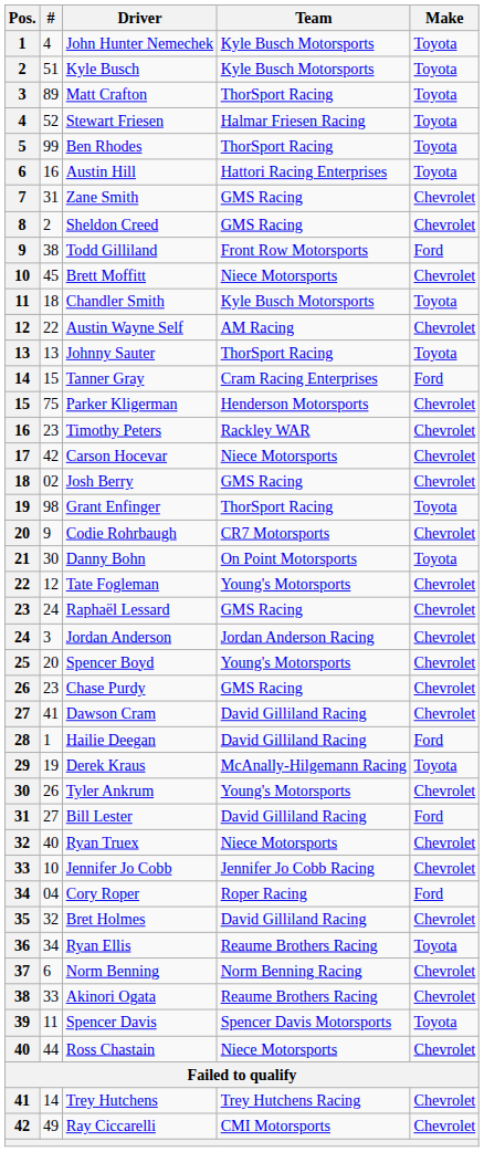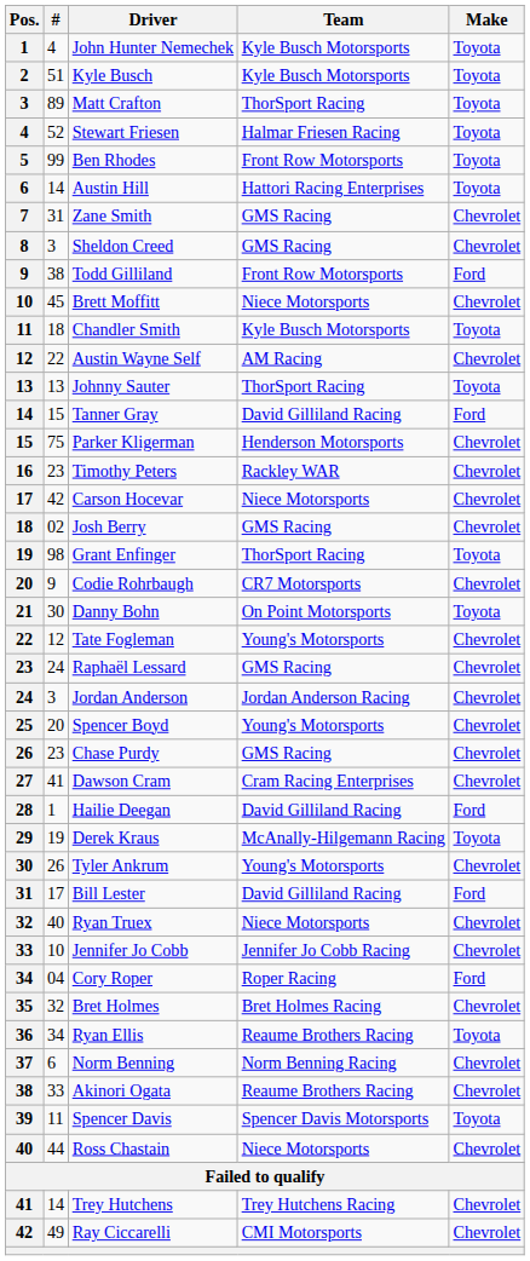 <table class="wikitable" style="font-size: 95%;">
 <tr>
 <th>Pos.</th>
 <th>#</th>
 <th>Driver</th>
 <th>Team</th>
 <th>Make</th>
 </tr>
 <tr>
 <th>1</th>
 <td>4</td>
 <td><a href='#'>John Hunter Nemechek</a></td>
 <td><a href='#'>Kyle Busch Motorsports</a></td>
 <td><a href='#'>Toyota</a></td>
 </tr>
 <tr>
 <th>2</th>
 <td>51</td>
 <td><a href='#'>Kyle Busch</a></td>
 <td><a href='#'>Kyle Busch Motorsports</a></td>
 <td><a href='#'>Toyota</a></td>
 </tr>
 <tr>
 <th>3</th>
 <td>89</td>
 <td><a href='#'>Matt Crafton</a></td>
 <td><a href='#'>ThorSport Racing</a></td>
 <td><a href='#'>Toyota</a></td>
 </tr>
 <tr>
 <th>4</th>
 <td>52</td>
 <td><a href='#'>Stewart Friesen</a></td>
 <td><a href='#'>Halmar Friesen Racing</a></td>
 <td><a href='#'>Toyota</a></td>
 </tr>
 <tr>
 <th>5</th>
 <td>99</td>
 <td><a href='#'>Ben Rhodes</a></td>
-<td><a href='#'>ThorSport Racing</a></td>
+<td><a href='#'>Front Row Motorsports</a></td>
 <td><a href='#'>Toyota</a></td>
 </tr>
 <tr>
 <th>6</th>
-<td>16</td>
+<td>14</td>
 <td><a href='#'>Austin Hill</a></td>
 <td><a href='#'>Hattori Racing Enterprises</a></td>
 <td><a href='#'>Toyota</a></td>
 </tr>
 <tr>
 <th>7</th>
 <td>31</td>
 <td><a href='#'>Zane Smith</a></td>
 <td><a href='#'>GMS Racing</a></td>
 <td><a href='#'>Chevrolet</a></td>
 </tr>
 <tr>
 <th>8</th>
-<td>2</td>
+<td>3</td>
 <td><a href='#'>Sheldon Creed</a></td>
 <td><a href='#'>GMS Racing</a></td>
 <td><a href='#'>Chevrolet</a></td>
 </tr>
 <tr>
 <th>9</th>
 <td>38</td>
 <td><a href='#'>Todd Gilliland</a></td>
 <td><a href='#'>Front Row Motorsports</a></td>
 <td><a href='#'>Ford</a></td>
 </tr>
 <tr>
 <th>10</th>
 <td>45</td>
 <td><a href='#'>Brett Moffitt</a></td>
 <td><a href='#'>Niece Motorsports</a></td>
 <td><a href='#'>Chevrolet</a></td>
 </tr>
 <tr>
 <th>11</th>
 <td>18</td>
 <td><a href='#'>Chandler Smith</a></td>
 <td><a href='#'>Kyle Busch Motorsports</a></td>
 <td><a href='#'>Toyota</a></td>
 </tr>
 <tr>
 <th>12</th>
 <td>22</td>
 <td><a href='#'>Austin Wayne Self</a></td>
 <td><a href='#'>AM Racing</a></td>
 <td><a href='#'>Chevrolet</a></td>
 </tr>
 <tr>
 <th>13</th>
 <td>13</td>
 <td><a href='#'>Johnny Sauter</a></td>
 <td><a href='#'>ThorSport Racing</a></td>
 <td><a href='#'>Toyota</a></td>
 </tr>
 <tr>
 <th>14</th>
 <td>15</td>
 <td><a href='#'>Tanner Gray</a></td>
-<td><a href='#'>Cram Racing Enterprises</a></td>
+<td><a href='#'>David Gilliland Racing</a></td>
 <td><a href='#'>Ford</a></td>
 </tr>
 <tr>
 <th>15</th>
 <td>75</td>
 <td><a href='#'>Parker Kligerman</a></td>
 <td><a href='#'>Henderson Motorsports</a></td>
 <td><a href='#'>Chevrolet</a></td>
 </tr>
 <tr>
 <th>16</th>
 <td>23</td>
 <td><a href='#'>Timothy Peters</a></td>
 <td><a href='#'>Rackley WAR</a></td>
 <td><a href='#'>Chevrolet</a></td>
 </tr>
 <tr>
 <th>17</th>
 <td>42</td>
 <td><a href='#'>Carson Hocevar</a></td>
 <td><a href='#'>Niece Motorsports</a></td>
 <td><a href='#'>Chevrolet</a></td>
 </tr>
 <tr>
 <th>18</th>
 <td>02</td>
 <td><a href='#'>Josh Berry</a></td>
 <td><a href='#'>GMS Racing</a></td>
 <td><a href='#'>Chevrolet</a></td>
 </tr>
 <tr>
 <th>19</th>
 <td>98</td>
 <td><a href='#'>Grant Enfinger</a></td>
 <td><a href='#'>ThorSport Racing</a></td>
 <td><a href='#'>Toyota</a></td>
 </tr>
 <tr>
 <th>20</th>
 <td>9</td>
 <td><a href='#'>Codie Rohrbaugh</a></td>
 <td><a href='#'>CR7 Motorsports</a></td>
 <td><a href='#'>Chevrolet</a></td>
 </tr>
 <tr>
 <th>21</th>
 <td>30</td>
 <td><a href='#'>Danny Bohn</a></td>
 <td><a href='#'>On Point Motorsports</a></td>
 <td><a href='#'>Toyota</a></td>
 </tr>
 <tr>
 <th>22</th>
 <td>12</td>
 <td><a href='#'>Tate Fogleman</a></td>
 <td><a href='#'>Young's Motorsports</a></td>
 <td><a href='#'>Chevrolet</a></td>
 </tr>
 <tr>
 <th>23</th>
 <td>24</td>
 <td><a href='#'>Raphaël Lessard</a></td>
 <td><a href='#'>GMS Racing</a></td>
 <td><a href='#'>Chevrolet</a></td>
 </tr>
 <tr>
 <th>24</th>
 <td>3</td>
 <td><a href='#'>Jordan Anderson</a></td>
 <td><a href='#'>Jordan Anderson Racing</a></td>
 <td><a href='#'>Chevrolet</a></td>
 </tr>
 <tr>
 <th>25</th>
 <td>20</td>
 <td><a href='#'>Spencer Boyd</a></td>
 <td><a href='#'>Young's Motorsports</a></td>
 <td><a href='#'>Chevrolet</a></td>
 </tr>
 <tr>
 <th>26</th>
 <td>23</td>
 <td><a href='#'>Chase Purdy</a></td>
 <td><a href='#'>GMS Racing</a></td>
 <td><a href='#'>Chevrolet</a></td>
 </tr>
 <tr>
 <th>27</th>
 <td>41</td>
 <td><a href='#'>Dawson Cram</a></td>
-<td><a href='#'>David Gilliland Racing</a></td>
+<td><a href='#'>Cram Racing Enterprises</a></td>
 <td><a href='#'>Chevrolet</a></td>
 </tr>
 <tr>
 <th>28</th>
 <td>1</td>
 <td><a href='#'>Hailie Deegan</a></td>
 <td><a href='#'>David Gilliland Racing</a></td>
 <td><a href='#'>Ford</a></td>
 </tr>
 <tr>
 <th>29</th>
 <td>19</td>
 <td><a href='#'>Derek Kraus</a></td>
 <td><a href='#'>McAnally-Hilgemann Racing</a></td>
 <td><a href='#'>Toyota</a></td>
 </tr>
 <tr>
 <th>30</th>
 <td>26</td>
 <td><a href='#'>Tyler Ankrum</a></td>
 <td><a href='#'>Young's Motorsports</a></td>
 <td><a href='#'>Chevrolet</a></td>
 </tr>
 <tr>
 <th>31</th>
-<td>27</td>
+<td>17</td>
 <td><a href='#'>Bill Lester</a></td>
 <td><a href='#'>David Gilliland Racing</a></td>
 <td><a href='#'>Ford</a></td>
 </tr>
 <tr>
 <th>32</th>
 <td>40</td>
 <td><a href='#'>Ryan Truex</a></td>
 <td><a href='#'>Niece Motorsports</a></td>
 <td><a href='#'>Chevrolet</a></td>
 </tr>
 <tr>
 <th>33</th>
 <td>10</td>
 <td><a href='#'>Jennifer Jo Cobb</a></td>
 <td><a href='#'>Jennifer Jo Cobb Racing</a></td>
 <td><a href='#'>Chevrolet</a></td>
 </tr>
 <tr>
 <th>34</th>
 <td>04</td>
 <td><a href='#'>Cory Roper</a></td>
 <td><a href='#'>Roper Racing</a></td>
 <td><a href='#'>Ford</a></td>
 </tr>
 <tr>
 <th>35</th>
 <td>32</td>
 <td><a href='#'>Bret Holmes</a></td>
-<td><a href='#'>David Gilliland Racing</a></td>
+<td><a href='#'>Bret Holmes Racing</a></td>
 <td><a href='#'>Chevrolet</a></td>
 </tr>
 <tr>
 <th>36</th>
 <td>34</td>
 <td><a href='#'>Ryan Ellis</a></td>
 <td><a href='#'>Reaume Brothers Racing</a></td>
 <td><a href='#'>Toyota</a></td>
 </tr>
 <tr>
 <th>37</th>
 <td>6</td>
 <td><a href='#'>Norm Benning</a></td>
 <td><a href='#'>Norm Benning Racing</a></td>
 <td><a href='#'>Chevrolet</a></td>
 </tr>
 <tr>
 <th>38</th>
 <td>33</td>
 <td><a href='#'>Akinori Ogata</a></td>
 <td><a href='#'>Reaume Brothers Racing</a></td>
 <td><a href='#'>Chevrolet</a></td>
 </tr>
 <tr>
 <th>39</th>
 <td>11</td>
 <td><a href='#'>Spencer Davis</a></td>
 <td><a href='#'>Spencer Davis Motorsports</a></td>
 <td><a href='#'>Toyota</a></td>
 </tr>
 <tr>
 <th>40</th>
 <td>44</td>
 <td><a href='#'>Ross Chastain</a></td>
 <td><a href='#'>Niece Motorsports</a></td>
 <td><a href='#'>Chevrolet</a></td>
 </tr>
 <tr>
 <th colspan="5">Failed to qualify</th>
 </tr>
 <tr>
 <th>41</th>
 <td>14</td>
 <td><a href='#'>Trey Hutchens</a></td>
 <td><a href='#'>Trey Hutchens Racing</a></td>
 <td><a href='#'>Chevrolet</a></td>
 </tr>
 <tr>
 <th>42</th>
 <td>49</td>
 <td><a href='#'>Ray Ciccarelli</a></td>
 <td><a href='#'>CMI Motorsports</a></td>
 <td><a href='#'>Chevrolet</a></td>
 </tr>
 <tr>
 <th colspan="5"></th>
 </tr>
 </table>
